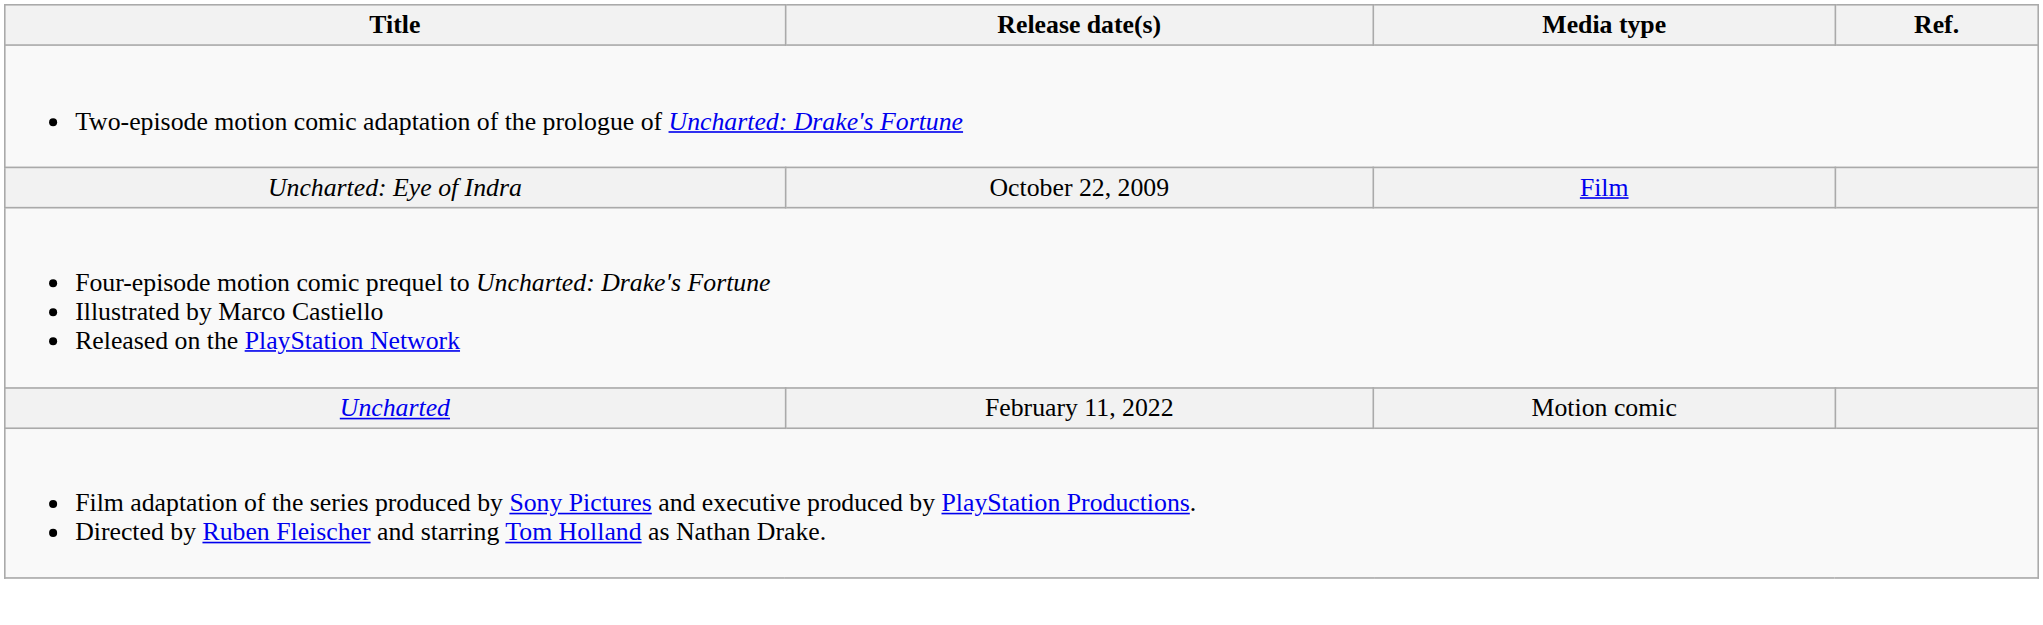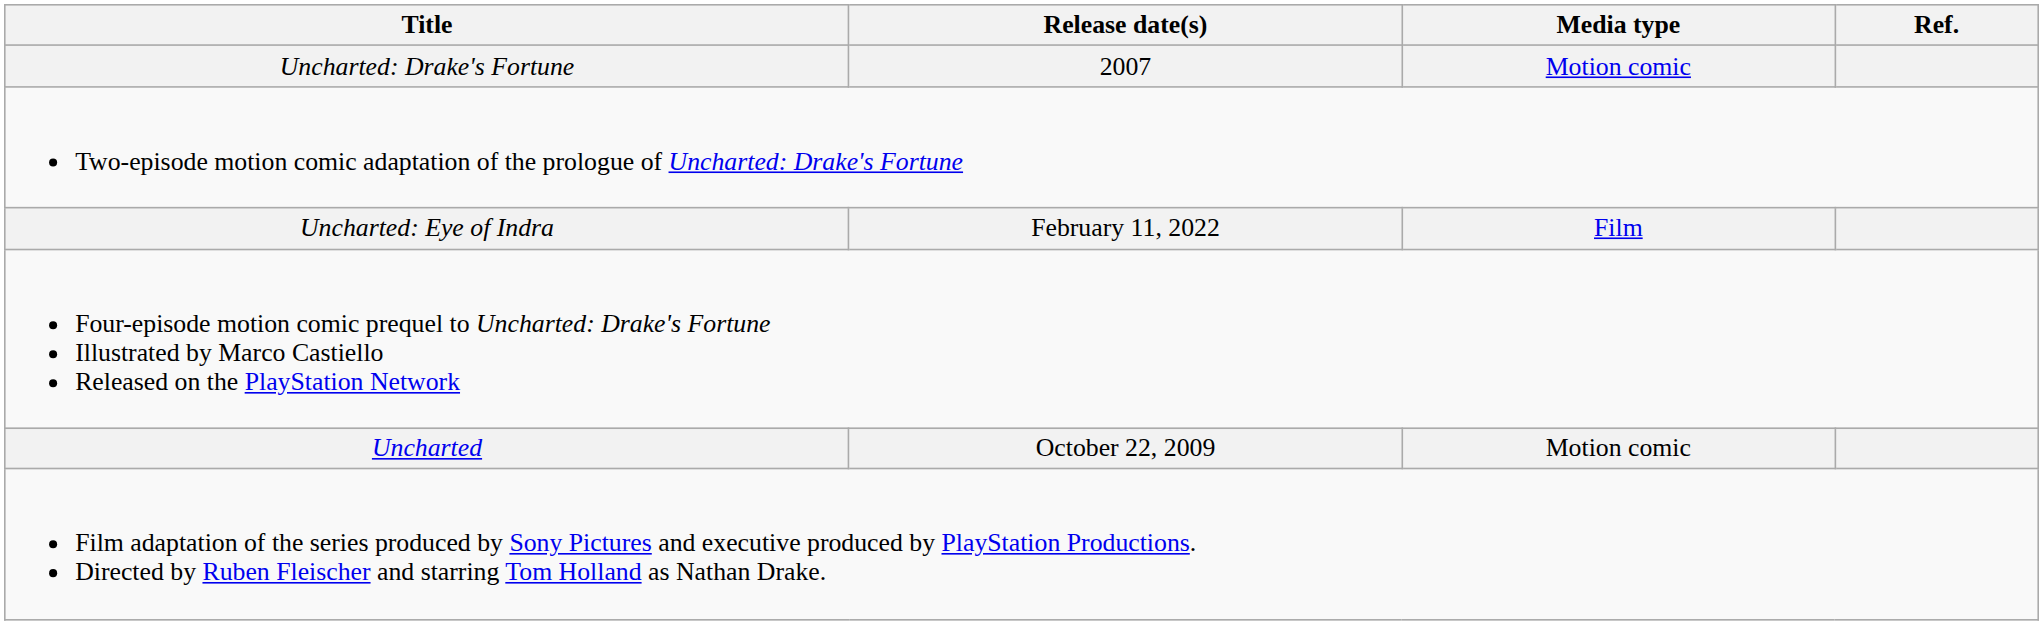 <table class="wikitable" width="100%">
 <tr style="text-align: center;">
 <th scope="col">Title</th>
 <th scope="col">Release date(s)</th>
 <th scope="col">Media type</th>
 <th scope="col" width="10%">Ref.</th>
 </tr>
+<tr bgcolor="#F2F2F2" align="center">
+<th scope="row" style="font-weight:normal;"><em>Uncharted: Drake's Fortune</em></th>
+<td>2007</td>
+<td><a href='#'>Motion comic</a></td>
+<td></td>
+</tr>
 <tr>
 <td colspan="4"><br><ul><li>Two-episode motion comic adaptation of the prologue of <em><a href='#'>Uncharted: Drake's Fortune</a></em></li></ul></td>
 </tr>
 <tr bgcolor="#F2F2F2" align="center">
 <th scope="row" style="font-weight:normal;"><em>Uncharted: Eye of Indra</em></th>
-<td>October 22, 2009</td>
+<td>February 11, 2022</td>
 <td><a href='#'>Film</a></td>
 <td></td>
 </tr>
 <tr>
 <td colspan="4"><br><ul><li>Four-episode motion comic prequel to <em>Uncharted: Drake's Fortune</em></li><li>Illustrated by Marco Castiello</li><li>Released on the <a href='#'>PlayStation Network</a></li></ul></td>
 </tr>
 <tr bgcolor="#F2F2F2" align="center">
 <th scope="row" style="font-weight:normal;"><em><a href='#'>Uncharted</a></em></th>
-<td>February 11, 2022</td>
+<td>October 22, 2009</td>
 <td>Motion comic</td>
 <td></td>
 </tr>
 <tr>
 <td colspan="4"><br><ul><li>Film adaptation of the series produced by <a href='#'>Sony Pictures</a> and executive produced by <a href='#'>PlayStation Productions</a>.</li><li>Directed by <a href='#'>Ruben Fleischer</a> and starring <a href='#'>Tom Holland</a> as Nathan Drake.</li></ul></td>
 </tr>
 </table>
